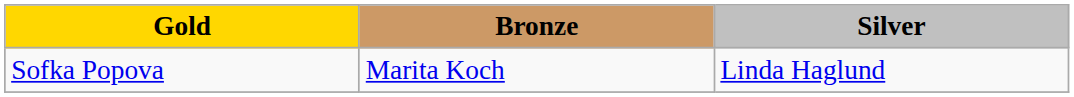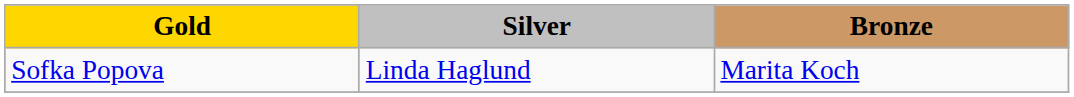 <table class="wikitable" style="text-align:left">
 <tr align="center">
 <td width=200 bgcolor=gold><strong>Gold</strong></td>
+<td width=200 bgcolor=silver><strong>Silver</strong></td>
 <td width=200 bgcolor=CC9966><strong>Bronze</strong></td>
-<td width=200 bgcolor=silver><strong>Silver</strong></td>
 </tr>
 <tr>
 <td><a href='#'>Sofka Popova</a><br><em></em></td>
+<td><a href='#'>Linda Haglund</a><br><em></em></td>
 <td><a href='#'>Marita Koch</a><br><em></em></td>
-<td><a href='#'>Linda Haglund</a><br><em></em></td>
 </tr>
 </table>
